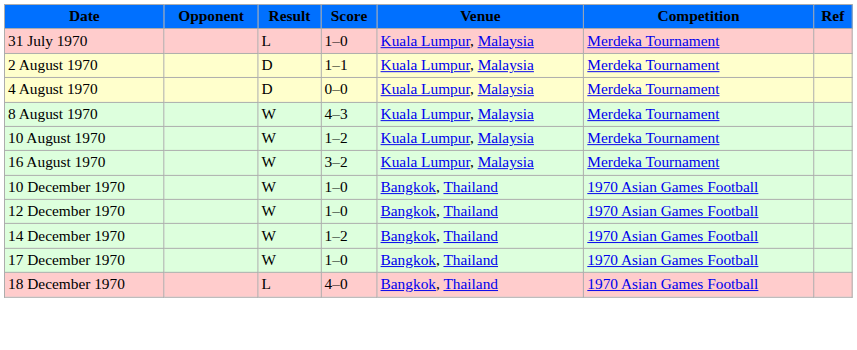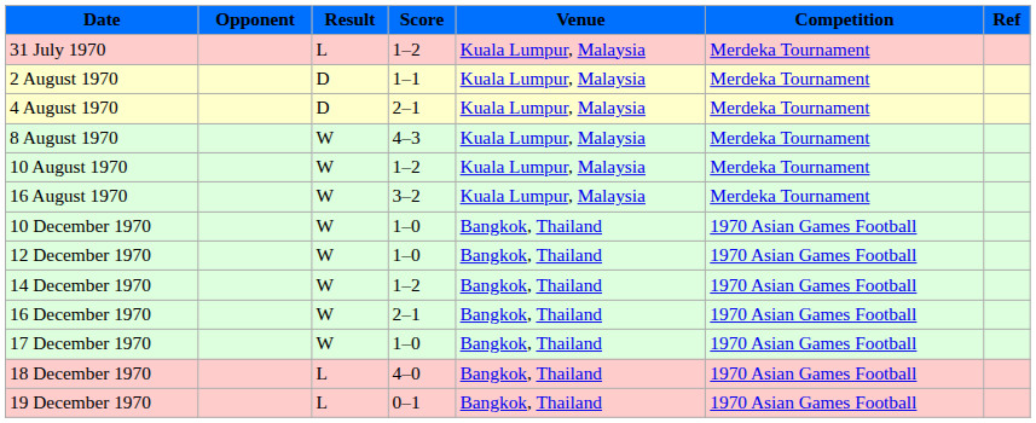 <table width=100% class="wikitable">
 <tr>
 <th style="background:#0070FF;"><span>Date</span></th>
 <th style="background:#0070FF;"><span>Opponent</span></th>
 <th style="background:#0070FF;"><span>Result</span></th>
 <th style="background:#0070FF;"><span>Score</span></th>
 <th style="background:#0070FF;"><span>Venue</span></th>
 <th style="background:#0070FF;"><span>Competition</span></th>
 <th style="background:#0070FF;"><span>Ref</span></th>
 </tr>
 <tr>
 </tr>
 <tr style="background:#fcc;">
 <td>31 July 1970</td>
 <td></td>
 <td>L</td>
-<td>1–0</td>
+<td>1–2</td>
 <td> <a href='#'>Kuala Lumpur</a>, <a href='#'>Malaysia</a></td>
 <td><a href='#'>Merdeka Tournament</a></td>
 <td></td>
 </tr>
 <tr style="background:#ffc;">
 <td>2 August 1970</td>
 <td></td>
 <td>D</td>
 <td>1–1</td>
 <td> <a href='#'>Kuala Lumpur</a>, <a href='#'>Malaysia</a></td>
 <td><a href='#'>Merdeka Tournament</a></td>
 <td></td>
 </tr>
 <tr style="background:#ffc;">
 <td>4 August 1970</td>
 <td></td>
 <td>D</td>
-<td>0–0</td>
+<td>2–1</td>
 <td> <a href='#'>Kuala Lumpur</a>, <a href='#'>Malaysia</a></td>
 <td><a href='#'>Merdeka Tournament</a></td>
 <td></td>
 </tr>
 <tr style="background:#dfd;">
 <td>8 August 1970</td>
 <td></td>
 <td>W</td>
 <td>4–3</td>
 <td> <a href='#'>Kuala Lumpur</a>, <a href='#'>Malaysia</a></td>
 <td><a href='#'>Merdeka Tournament</a></td>
 <td></td>
 </tr>
 <tr style="background:#dfd;">
 <td>10 August 1970</td>
 <td></td>
 <td>W</td>
 <td>1–2</td>
 <td> <a href='#'>Kuala Lumpur</a>, <a href='#'>Malaysia</a></td>
 <td><a href='#'>Merdeka Tournament</a></td>
 <td></td>
 </tr>
 <tr style="background:#dfd;">
 <td>16 August 1970</td>
 <td></td>
 <td>W</td>
 <td>3–2</td>
 <td> <a href='#'>Kuala Lumpur</a>, <a href='#'>Malaysia</a></td>
 <td><a href='#'>Merdeka Tournament</a></td>
 <td></td>
 </tr>
 <tr style="background:#dfd;">
 <td>10 December 1970</td>
 <td></td>
 <td>W</td>
 <td>1–0</td>
 <td> <a href='#'>Bangkok</a>, <a href='#'>Thailand</a></td>
 <td><a href='#'>1970 Asian Games Football</a></td>
 <td></td>
 </tr>
 <tr style="background:#dfd;">
 <td>12 December 1970</td>
 <td></td>
 <td>W</td>
 <td>1–0</td>
 <td> <a href='#'>Bangkok</a>, <a href='#'>Thailand</a></td>
 <td><a href='#'>1970 Asian Games Football</a></td>
 <td></td>
 </tr>
 <tr style="background:#dfd;">
 <td>14 December 1970</td>
 <td></td>
 <td>W</td>
 <td>1–2</td>
 <td> <a href='#'>Bangkok</a>, <a href='#'>Thailand</a></td>
 <td><a href='#'>1970 Asian Games Football</a></td>
 <td></td>
 </tr>
 <tr style="background:#dfd;">
+<td>16 December 1970</td>
+<td></td>
+<td>W</td>
+<td>2–1</td>
+<td> <a href='#'>Bangkok</a>, <a href='#'>Thailand</a></td>
+<td><a href='#'>1970 Asian Games Football</a></td>
+<td></td>
+</tr>
+<tr style="background:#dfd;">
 <td>17 December 1970</td>
 <td></td>
 <td>W</td>
 <td>1–0</td>
 <td> <a href='#'>Bangkok</a>, <a href='#'>Thailand</a></td>
 <td><a href='#'>1970 Asian Games Football</a></td>
 <td></td>
 </tr>
 <tr style="background:#fcc;">
 <td>18 December 1970</td>
 <td></td>
 <td>L</td>
 <td>4–0</td>
 <td> <a href='#'>Bangkok</a>, <a href='#'>Thailand</a></td>
 <td><a href='#'>1970 Asian Games Football</a></td>
 <td></td>
 </tr>
+<tr style="background:#fcc;">
+<td>19 December 1970</td>
+<td></td>
+<td>L</td>
+<td>0–1</td>
+<td> <a href='#'>Bangkok</a>, <a href='#'>Thailand</a></td>
+<td><a href='#'>1970 Asian Games Football</a></td>
+<td></td>
+</tr>
 </table>
